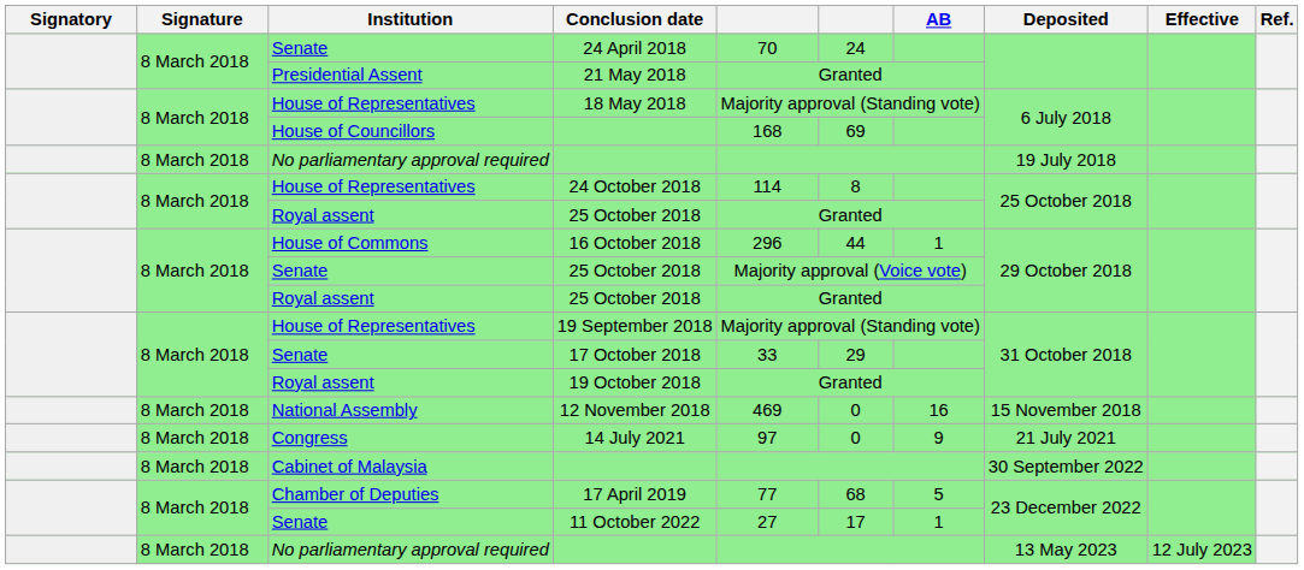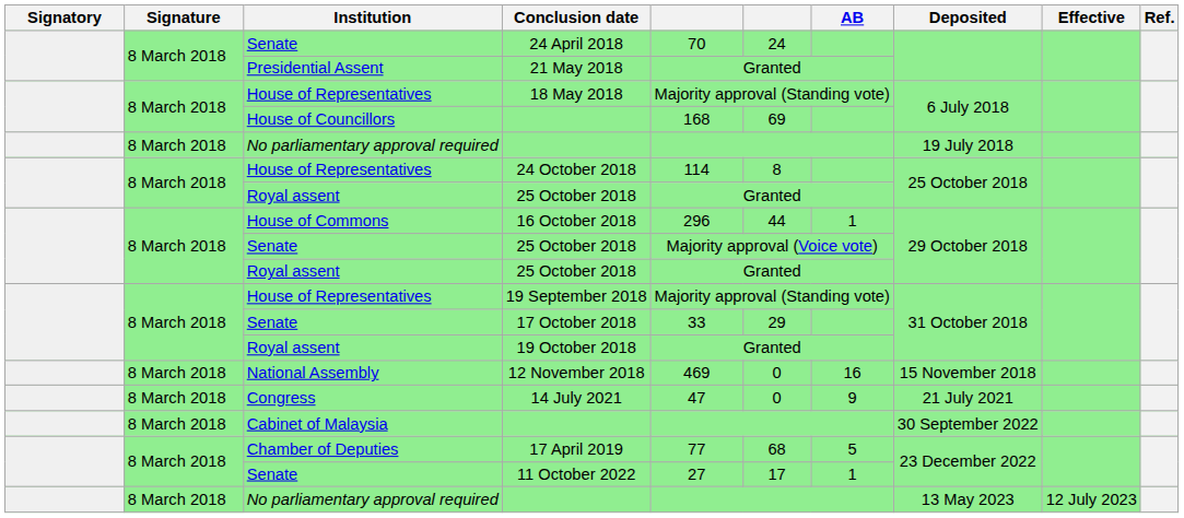 <table class="wikitable" style="font-size:90%; white-space:nowrap">
 <tr>
 <th style="width:100px">Signatory</th>
 <th style="width:100px">Signature</th>
 <th>Institution</th>
 <th>Conclusion date</th>
 <th></th>
 <th></th>
 <th><a href='#'>AB</a></th>
 <th>Deposited</th>
 <th>Effective</th>
 <th>Ref.</th>
 </tr>
 <tr style="background: lightgreen">
 <td rowspan="2" style="background:#F0F0F0"><strong></strong></td>
 <td rowspan="2">8 March 2018</td>
 <td><a href='#'>Senate</a></td>
 <td style="text-align:center">24 April 2018</td>
 <td style="text-align:center">70</td>
 <td style="text-align:center">24</td>
 <td style="text-align:center"></td>
 <td rowspan="2" style="text-align:center"></td>
 <td rowspan="2" style="text-align:center"></td>
 <th rowspan="2"></th>
 </tr>
 <tr style="background: lightgreen">
 <td><a href='#'>Presidential Assent</a></td>
 <td style="text-align:center">21 May 2018</td>
 <td colspan="3" style="text-align:center">Granted</td>
 </tr>
 <tr style="background-color: lightgreen">
 <td rowspan="2" style="background:#F0F0F0"><strong></strong></td>
 <td rowspan="2">8 March 2018</td>
 <td><a href='#'>House of Representatives</a></td>
 <td style="text-align:center">18 May 2018</td>
 <td colspan="3" style="text-align:center">Majority approval (Standing vote)</td>
 <td rowspan="2" style="text-align:center">6 July 2018</td>
 <td rowspan="2" style="text-align:center"></td>
 <th rowspan="2"></th>
 </tr>
 <tr style="background-color: lightgreen">
 <td><a href='#'>House of Councillors</a></td>
 <td style="text-align:center"></td>
 <td style="text-align:center">168</td>
 <td style="text-align:center">69</td>
 <td style="text-align:center"></td>
 </tr>
 <tr style="background: lightgreen">
 <td style="background:#F0F0F0"><strong></strong></td>
 <td>8 March 2018</td>
 <td><em>No parliamentary approval required</em></td>
 <td style="text-align:center"></td>
 <td colspan="3"></td>
 <td style="text-align:center">19 July 2018</td>
 <td></td>
 <th></th>
 </tr>
 <tr style="background-color: lightgreen">
 <td rowspan="2" style="background:#F0F0F0"><strong></strong></td>
 <td rowspan="2">8 March 2018</td>
 <td><a href='#'>House of Representatives</a></td>
 <td style="text-align:center">24 October 2018</td>
 <td style="text-align:center">114</td>
 <td style="text-align:center">8</td>
 <td style="text-align:center"></td>
 <td rowspan="2" style="text-align:center">25 October 2018</td>
 <td rowspan="2" style="text-align:center"></td>
 <th rowspan="2"></th>
 </tr>
 <tr style="background-color: lightgreen">
 <td><a href='#'>Royal assent</a></td>
 <td style="text-align:center">25 October 2018</td>
 <td colspan="3" style="text-align:center">Granted</td>
 </tr>
 <tr style="background-color: lightgreen">
 <td rowspan="3" style="background:#F0F0F0"><strong></strong></td>
 <td rowspan="3">8 March 2018</td>
 <td><a href='#'>House of Commons</a></td>
 <td style="text-align:center">16 October 2018</td>
 <td style="text-align:center">296</td>
 <td style="text-align:center">44</td>
 <td style="text-align:center">1</td>
 <td rowspan="3" style="text-align:center">29 October 2018</td>
 <td rowspan="3" style="text-align:center"></td>
 <th rowspan="3"><br></th>
 </tr>
 <tr style="background-color: lightgreen">
 <td><a href='#'>Senate</a></td>
 <td style="text-align:center">25 October 2018</td>
 <td colspan="3" style="text-align:center">Majority approval (<a href='#'>Voice vote</a>)</td>
 </tr>
 <tr style="background-color: lightgreen">
 <td><a href='#'>Royal assent</a></td>
 <td style="text-align:center">25 October 2018</td>
 <td colspan="3" style="text-align:center">Granted</td>
 </tr>
 <tr style="background-color: lightgreen">
 <td rowspan="3" style="background:#F0F0F0"><strong></strong></td>
 <td rowspan="3">8 March 2018</td>
 <td><a href='#'>House of Representatives</a></td>
 <td style="text-align:center">19 September 2018</td>
 <td colspan="3" style="text-align:center">Majority approval (Standing vote)</td>
 <td rowspan="3" style="text-align:center">31 October 2018</td>
 <td rowspan="3" style="text-align:center"></td>
 <th rowspan="3"><br></th>
 </tr>
 <tr style="background-color: lightgreen">
 <td><a href='#'>Senate</a></td>
 <td style="text-align:center">17 October 2018</td>
 <td style="text-align:center">33</td>
 <td style="text-align:center">29</td>
 <td style="text-align:center"></td>
 </tr>
 <tr style="background-color: lightgreen">
 <td><a href='#'>Royal assent</a></td>
 <td style="text-align:center">19 October 2018</td>
 <td colspan="3" style="text-align:center">Granted</td>
 </tr>
 <tr style="background-color: lightgreen">
 <td rowspan="1" style="background:#F0F0F0"><strong></strong></td>
 <td rowspan="1">8 March 2018</td>
 <td><a href='#'>National Assembly</a></td>
 <td style="text-align:center">12 November 2018</td>
 <td style="text-align:center">469</td>
 <td style="text-align:center">0</td>
 <td style="text-align:center">16</td>
 <td style="text-align:center">15 November 2018</td>
 <td></td>
 <th></th>
 </tr>
 <tr style="background-color: lightgreen">
 <td style="background:#F0F0F0"><strong></strong></td>
 <td>8 March 2018</td>
 <td><a href='#'>Congress</a></td>
 <td style="text-align:center">14 July 2021</td>
-<td style="text-align:center">97</td>
+<td style="text-align:center">47</td>
 <td style="text-align:center">0</td>
 <td style="text-align:center">9</td>
 <td style="text-align:center" "background-color: #F0F0F0">21 July 2021</td>
 <td></td>
 <th></th>
 </tr>
 <tr style="background: lightgreen">
 <td style="background:#F0F0F0"><strong></strong></td>
 <td>8 March 2018</td>
 <td><a href='#'>Cabinet of Malaysia</a></td>
 <td style="text-align:center"></td>
 <td colspan="3"></td>
 <td style="text-align:center">30 September 2022</td>
 <td></td>
 <th><br></th>
 </tr>
 <tr style="background-color: lightgreen">
 <td rowspan="2" style="background:#F0F0F0"><strong></strong></td>
 <td rowspan="2">8 March 2018</td>
 <td><a href='#'>Chamber of Deputies</a></td>
 <td style="text-align:center">17 April 2019</td>
 <td style="text-align:center">77</td>
 <td style="text-align:center">68</td>
 <td style="text-align:center">5</td>
 <td rowspan="2" style="text-align:center">23 December 2022</td>
 <td rowspan="2" style="text-align:center"></td>
 <th rowspan="2"><br></th>
 </tr>
 <tr style="background-color: lightgreen">
 <td><a href='#'>Senate</a></td>
 <td style="text-align:center">11 October 2022</td>
 <td style="text-align:center">27</td>
 <td style="text-align:center">17</td>
 <td style="text-align:center">1</td>
 </tr>
 <tr style="background: lightgreen">
 <td style="background:#F0F0F0"><strong></strong></td>
 <td style="background: lightgreen">8 March 2018</td>
 <td><em>No parliamentary approval required</em></td>
 <td style="text-align:center"></td>
 <td colspan="3"></td>
 <td style="text-align:center">13 May 2023</td>
 <td style="text-align:center">12 July 2023</td>
 <th></th>
 </tr>
 </table>
